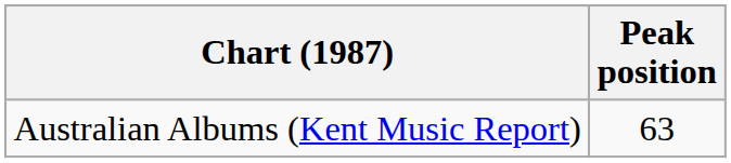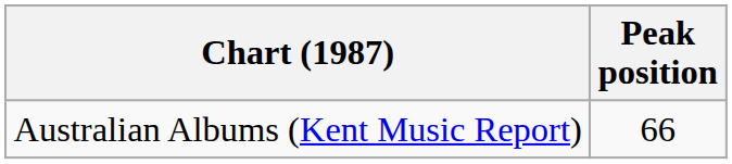 <table class="wikitable">
 <tr>
 <th>Chart (1987)</th>
 <th>Peak<br>position</th>
 </tr>
 <tr>
 <td>Australian Albums (<a href='#'>Kent Music Report</a>)</td>
-<td style="text-align:center;">63</td>
+<td style="text-align:center;">66</td>
 </tr>
 </table>
